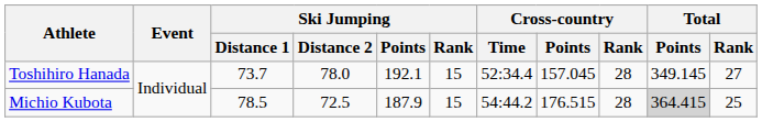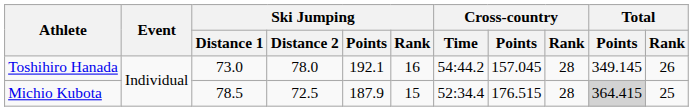 <table class="wikitable" style="font-size:90%">
 <tr>
 <th rowspan="2">Athlete</th>
 <th rowspan="2">Event</th>
 <th colspan="4">Ski Jumping</th>
 <th colspan="3">Cross-country</th>
 <th colspan="2">Total</th>
 </tr>
 <tr>
 <th>Distance 1</th>
 <th>Distance 2</th>
 <th>Points</th>
 <th>Rank</th>
 <th>Time</th>
 <th>Points</th>
 <th>Rank</th>
 <th>Points</th>
 <th>Rank</th>
 </tr>
 <tr>
 <td><a href='#'>Toshihiro Hanada</a></td>
 <td rowspan="2">Individual</td>
-<td align="center">73.7</td>
+<td align="center">73.0</td>
 <td align="center">78.0</td>
 <td align="center">192.1</td>
-<td align="center">15</td>
-<td align="center">52:34.4</td>
+<td align="center">16</td>
+<td align="center">54:44.2</td>
 <td align="center">157.045</td>
 <td align="center">28</td>
 <td align="center">349.145</td>
-<td align="center">27</td>
+<td align="center">26</td>
 </tr>
 <tr>
 <td><a href='#'>Michio Kubota</a></td>
 <td align="center">78.5</td>
 <td align="center">72.5</td>
 <td align="center">187.9</td>
 <td align="center">15</td>
-<td align="center">54:44.2</td>
+<td align="center">52:34.4</td>
 <td align="center">176.515</td>
 <td align="center">28</td>
 <td align="center" style="background: lightgrey;">364.415</td>
 <td align="center">25</td>
 </tr>
 </table>
